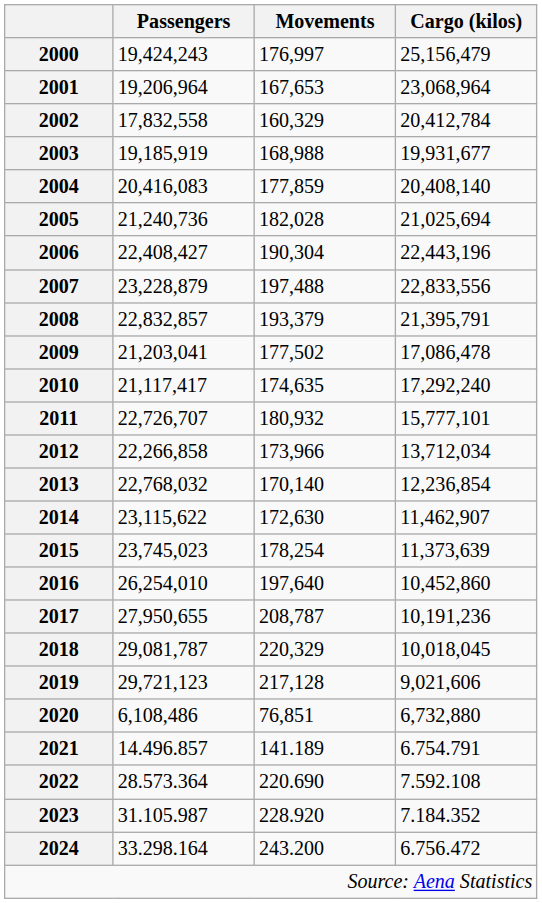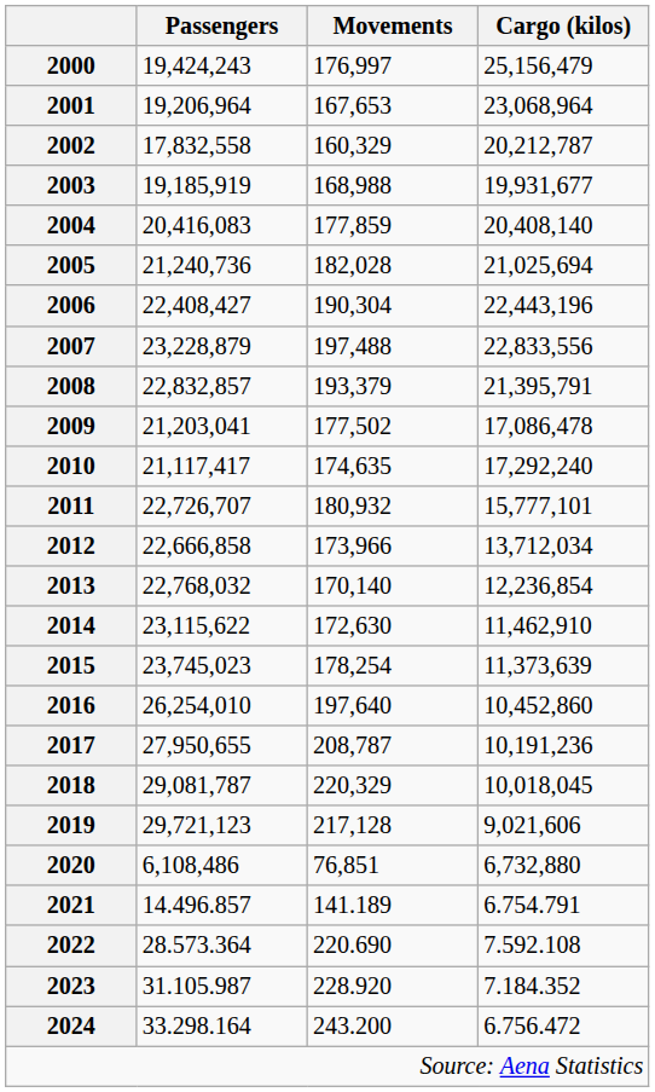 <table class="wikitable sortable" style="font-size: 95%">
 <tr>
 <th style="width:75px"></th>
 <th style="width:100px">Passengers</th>
 <th style="width:100px">Movements</th>
 <th style="width:100px">Cargo (kilos)</th>
 </tr>
 <tr>
 <th>2000</th>
 <td>19,424,243</td>
 <td>176,997</td>
 <td>25,156,479</td>
 </tr>
 <tr>
 <th>2001</th>
 <td>19,206,964</td>
 <td>167,653</td>
 <td>23,068,964</td>
 </tr>
 <tr>
 <th>2002</th>
 <td>17,832,558</td>
 <td>160,329</td>
-<td>20,412,784</td>
+<td>20,212,787</td>
 </tr>
 <tr>
 <th>2003</th>
 <td>19,185,919</td>
 <td>168,988</td>
 <td>19,931,677</td>
 </tr>
 <tr>
 <th>2004</th>
 <td>20,416,083</td>
 <td>177,859</td>
 <td>20,408,140</td>
 </tr>
 <tr>
 <th>2005</th>
 <td>21,240,736</td>
 <td>182,028</td>
 <td>21,025,694</td>
 </tr>
 <tr>
 <th>2006</th>
 <td>22,408,427</td>
 <td>190,304</td>
 <td>22,443,196</td>
 </tr>
 <tr>
 <th>2007</th>
 <td>23,228,879</td>
 <td>197,488</td>
 <td>22,833,556</td>
 </tr>
 <tr>
 <th>2008</th>
 <td>22,832,857</td>
 <td>193,379</td>
 <td>21,395,791</td>
 </tr>
 <tr>
 <th>2009</th>
 <td>21,203,041</td>
 <td>177,502</td>
 <td>17,086,478</td>
 </tr>
 <tr>
 <th>2010</th>
 <td>21,117,417</td>
 <td>174,635</td>
 <td>17,292,240</td>
 </tr>
 <tr>
 <th>2011</th>
 <td>22,726,707</td>
 <td>180,932</td>
 <td>15,777,101</td>
 </tr>
 <tr>
 <th>2012</th>
-<td>22,266,858</td>
+<td>22,666,858</td>
 <td>173,966</td>
 <td>13,712,034</td>
 </tr>
 <tr>
 <th>2013</th>
 <td>22,768,032</td>
 <td>170,140</td>
 <td>12,236,854</td>
 </tr>
 <tr>
 <th>2014</th>
 <td>23,115,622</td>
 <td>172,630</td>
-<td>11,462,907</td>
+<td>11,462,910</td>
 </tr>
 <tr>
 <th>2015</th>
 <td>23,745,023</td>
 <td>178,254</td>
 <td>11,373,639</td>
 </tr>
 <tr>
 <th>2016</th>
 <td>26,254,010</td>
 <td>197,640</td>
 <td>10,452,860</td>
 </tr>
 <tr>
 <th>2017</th>
 <td>27,950,655</td>
 <td>208,787</td>
 <td>10,191,236</td>
 </tr>
 <tr>
 <th>2018</th>
 <td>29,081,787</td>
 <td>220,329</td>
 <td>10,018,045</td>
 </tr>
 <tr>
 <th>2019</th>
 <td>29,721,123</td>
 <td>217,128</td>
 <td>9,021,606</td>
 </tr>
 <tr>
 <th>2020</th>
 <td>6,108,486</td>
 <td>76,851</td>
 <td>6,732,880</td>
 </tr>
 <tr>
 <th>2021</th>
 <td>14.496.857</td>
 <td>141.189</td>
 <td>6.754.791</td>
 </tr>
 <tr>
 <th>2022</th>
 <td>28.573.364</td>
 <td>220.690</td>
 <td>7.592.108</td>
 </tr>
 <tr>
 <th>2023</th>
 <td>31.105.987</td>
 <td>228.920</td>
 <td>7.184.352</td>
 </tr>
 <tr>
 <th>2024</th>
 <td>33.298.164</td>
 <td>243.200</td>
 <td>6.756.472</td>
 </tr>
 <tr>
 <td colspan="4" style="text-align:right;"><em>Source: <a href='#'>Aena</a> Statistics</em></td>
 </tr>
 </table>
